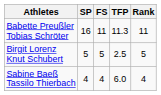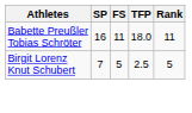 <table class="wikitable" border="1" style="font-size:90%">
 <tr>
 <th>Athletes</th>
 <th>SP</th>
 <th>FS</th>
 <th>TFP</th>
 <th>Rank</th>
 </tr>
 <tr align=center>
 <td align=left><a href='#'>Babette Preußler</a><br><a href='#'>Tobias Schröter</a></td>
 <td>16</td>
 <td>11</td>
-<td>11.3</td>
+<td>18.0</td>
 <td>11</td>
 </tr>
 <tr align=center>
 <td align=left><a href='#'>Birgit Lorenz</a><br><a href='#'>Knut Schubert</a></td>
-<td>5</td>
+<td>7</td>
 <td>5</td>
 <td>2.5</td>
 <td>5</td>
 </tr>
-<tr align=center>
-<td align=left><a href='#'>Sabine Baeß</a><br><a href='#'>Tassilo Thierbach</a></td>
-<td>4</td>
-<td>4</td>
-<td>6.0</td>
-<td>4</td>
-</tr>
 </table>
